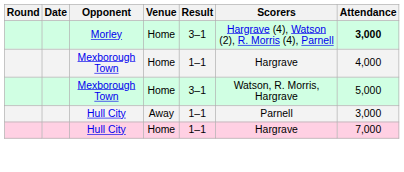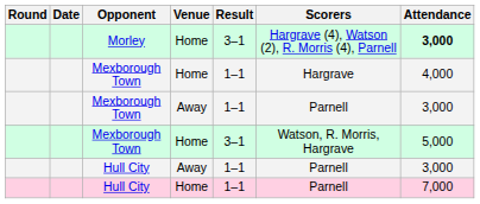 <table class="wikitable sortable" style="text-align:center;">
 <tr>
 <th>Round</th>
 <th>Date</th>
 <th>Opponent</th>
 <th>Venue</th>
 <th>Result</th>
 <th class=unsortable>Scorers</th>
 <th>Attendance</th>
 </tr>
 <tr bgcolor="#d0ffe3">
 <td></td>
 <td></td>
 <td><a href='#'>Morley</a></td>
 <td>Home</td>
 <td>3–1</td>
 <td><a href='#'>Hargrave</a> (4), <a href='#'>Watson</a> (2), <a href='#'>R. Morris</a> (4), <a href='#'>Parnell</a></td>
 <td><strong>3,000</strong></td>
 </tr>
 <tr bgcolor="#f3f3f3">
 <td></td>
 <td></td>
 <td><a href='#'>Mexborough Town</a></td>
 <td>Home</td>
 <td>1–1</td>
 <td>Hargrave</td>
 <td>4,000</td>
 </tr>
+<tr bgcolor="#f3f3f3">
+<td></td>
+<td></td>
+<td><a href='#'>Mexborough Town</a></td>
+<td>Away</td>
+<td>1–1</td>
+<td>Parnell</td>
+<td>3,000</td>
+</tr>
 <tr bgcolor="#d0ffe3">
 <td></td>
 <td></td>
 <td><a href='#'>Mexborough Town</a></td>
 <td>Home</td>
 <td>3–1</td>
 <td>Watson, R. Morris, Hargrave</td>
 <td>5,000</td>
 </tr>
 <tr bgcolor="#f3f3f3">
 <td></td>
 <td></td>
 <td><a href='#'>Hull City</a></td>
 <td>Away</td>
 <td>1–1</td>
 <td>Parnell</td>
 <td>3,000</td>
 </tr>
 <tr bgcolor="#ffd0e3">
 <td></td>
 <td></td>
 <td><a href='#'>Hull City</a></td>
 <td>Home</td>
 <td>1–1</td>
-<td>Hargrave</td>
+<td>Parnell</td>
 <td>7,000</td>
 </tr>
 </table>
